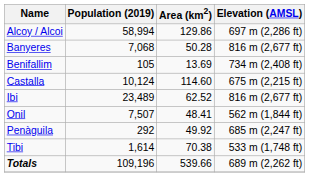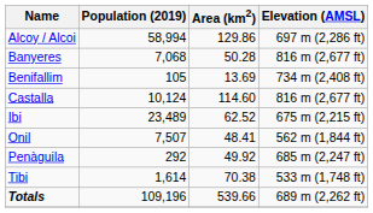 <table class="wikitable sortable">
 <tr>
 <th>Name</th>
 <th>Population (2019)</th>
 <th>Area (km<sup>2</sup>)</th>
 <th>Elevation (<a href='#'>AMSL</a>)</th>
 </tr>
 <tr>
 <td><a href='#'>Alcoy / Alcoi</a></td>
 <td align=right>58,994</td>
 <td align=right>129.86</td>
 <td align=right>697 m (2,286 ft)</td>
 </tr>
 <tr>
 <td><a href='#'>Banyeres</a></td>
 <td align=right>7,068</td>
 <td align=right>50.28</td>
 <td align=right>816 m (2,677 ft)</td>
 </tr>
 <tr>
 <td><a href='#'>Benifallim</a></td>
 <td align=right>105</td>
 <td align=right>13.69</td>
 <td align=right>734 m (2,408 ft)</td>
 </tr>
 <tr>
 <td><a href='#'>Castalla</a></td>
 <td align=right>10,124</td>
 <td align=right>114.60</td>
-<td align=right>675 m (2,215 ft)</td>
+<td align=right>816 m (2,677 ft)</td>
 </tr>
 <tr>
 <td><a href='#'>Ibi</a></td>
 <td align=right>23,489</td>
 <td align=right>62.52</td>
-<td align=right>816 m (2,677 ft)</td>
+<td align=right>675 m (2,215 ft)</td>
 </tr>
 <tr>
 <td><a href='#'>Onil</a></td>
 <td align=right>7,507</td>
 <td align=right>48.41</td>
 <td align=right>562 m (1,844 ft)</td>
 </tr>
 <tr>
 <td><a href='#'>Penàguila</a></td>
 <td align=right>292</td>
 <td align=right>49.92</td>
 <td align=right>685 m (2,247 ft)</td>
 </tr>
 <tr>
 <td><a href='#'>Tibi</a></td>
 <td align=right>1,614</td>
 <td align=right>70.38</td>
 <td align=right>533 m (1,748 ft)</td>
 </tr>
 <tr>
 <td><strong><em>Totals</em></strong></td>
 <td align=right>109,196</td>
 <td align=right>539.66</td>
 <td align=right>689 m (2,262 ft)</td>
 </tr>
 <tr>
 </tr>
 </table>
